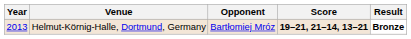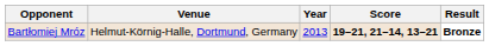 <table class="sortable wikitable" style="font-size: 90%;">
 <tr>
+<th>Opponent</th>
+<th>Venue</th>
 <th>Year</th>
-<th>Venue</th>
-<th>Opponent</th>
 <th>Score</th>
 <th>Result</th>
 </tr>
 <tr style="background:#F3E6D7">
+<td align="left"> <a href='#'>Bartłomiej Mróz</a></td>
+<td align="left">Helmut-Körnig-Halle, <a href='#'>Dortmund</a>, Germany</td>
 <td align="center"><a href='#'>2013</a></td>
-<td align="left">Helmut-Körnig-Halle, <a href='#'>Dortmund</a>, Germany</td>
-<td align="left"> <a href='#'>Bartłomiej Mróz</a></td>
 <td align="left"><strong>19–21, 21–14, 13–21</strong></td>
 <td style="text-align:left; background:white"> <strong>Bronze</strong></td>
 </tr>
 </table>
